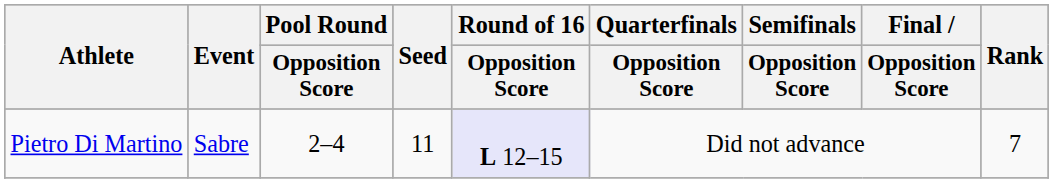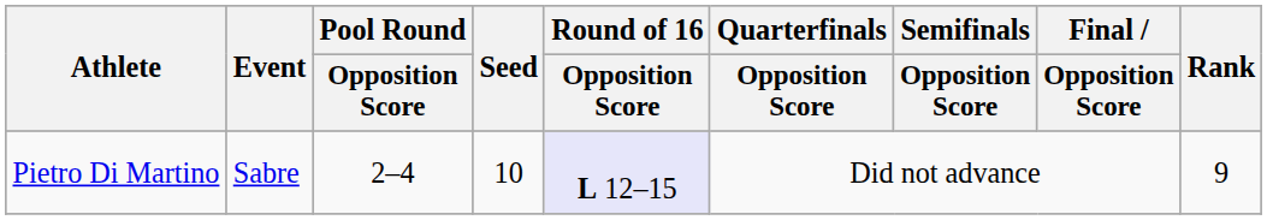 <table class=wikitable style="font-size:90%">
 <tr>
 <th rowspan="2">Athlete</th>
 <th rowspan="2">Event</th>
 <th>Pool Round</th>
 <th rowspan="2">Seed</th>
 <th>Round of 16</th>
 <th>Quarterfinals</th>
 <th>Semifinals</th>
 <th>Final / </th>
 <th rowspan=2>Rank</th>
 </tr>
 <tr style="font-size:95%">
 <th>Opposition<br>Score</th>
 <th>Opposition<br>Score</th>
 <th>Opposition<br>Score</th>
 <th>Opposition<br>Score</th>
 <th>Opposition<br>Score</th>
 </tr>
 <tr align=center>
 <td align=left><a href='#'>Pietro Di Martino</a></td>
 <td align=left><a href='#'>Sabre</a></td>
 <td>2–4</td>
-<td>11</td>
+<td>10</td>
 <td style="background: lavender;"><br><strong>L</strong> 12–15</td>
 <td colspan=3>Did not advance</td>
-<td>7</td>
+<td>9</td>
 </tr>
 </table>
